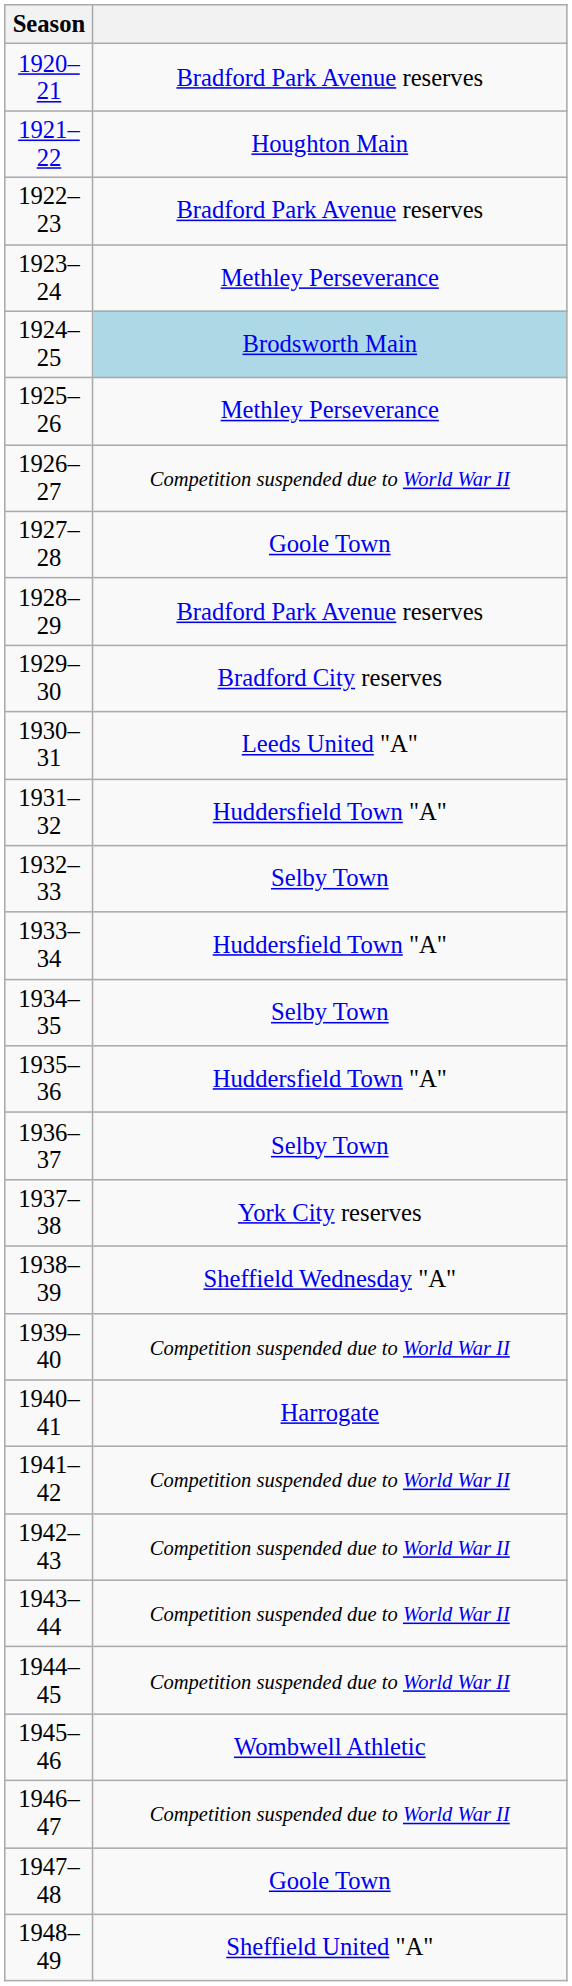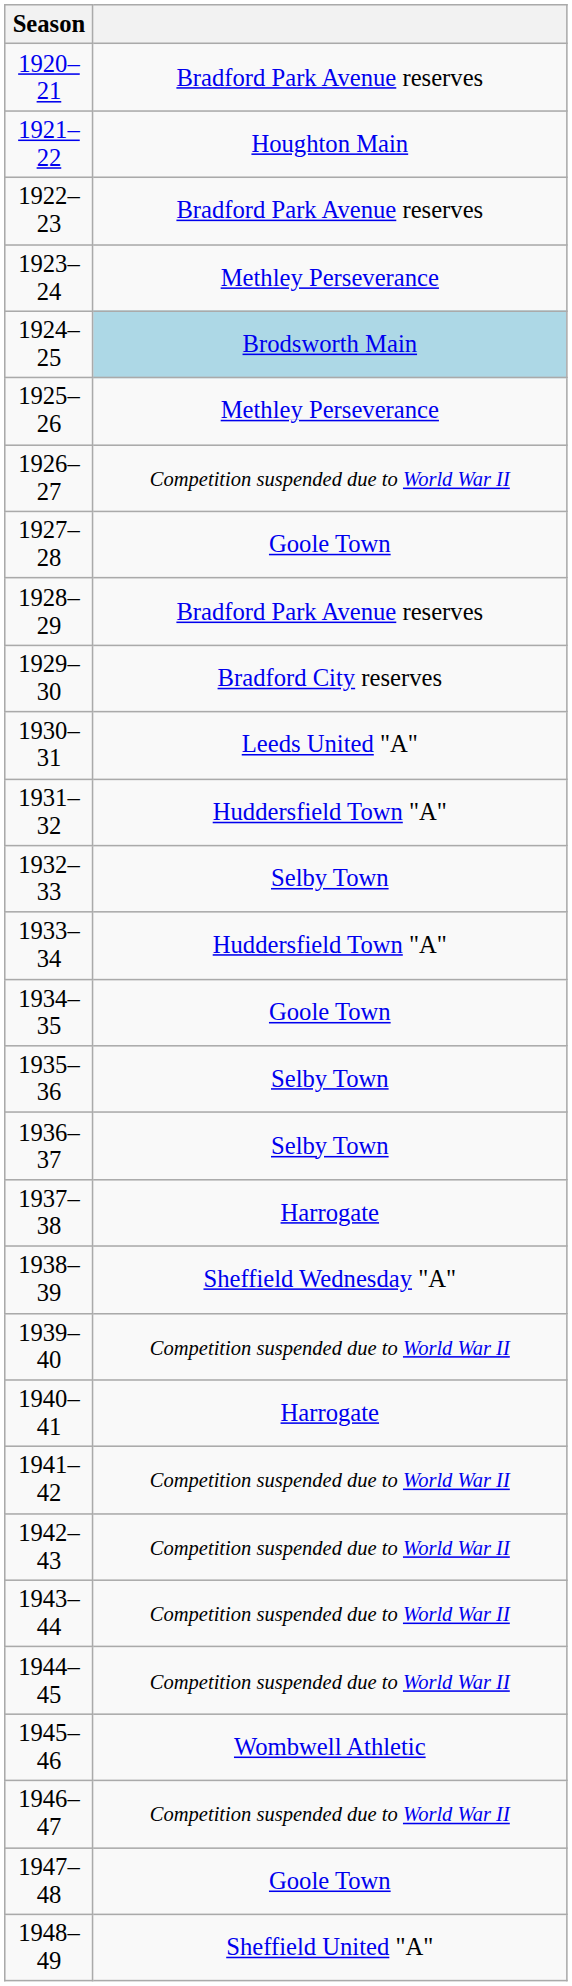 <table class="wikitable" style="text-align: center">
 <tr>
 <th width=50>Season</th>
 <th width=300></th>
 </tr>
 <tr>
 <td><a href='#'>1920–21</a></td>
 <td><a href='#'>Bradford Park Avenue</a> reserves</td>
 </tr>
 <tr>
 <td><a href='#'>1921–22</a></td>
 <td><a href='#'>Houghton Main</a></td>
 </tr>
 <tr>
 <td>1922–23</td>
 <td><a href='#'>Bradford Park Avenue</a> reserves</td>
 </tr>
 <tr>
 <td>1923–24</td>
 <td><a href='#'>Methley Perseverance</a></td>
 </tr>
 <tr>
 <td>1924–25</td>
 <td style="background: lightblue;"><a href='#'>Brodsworth Main</a></td>
 </tr>
 <tr>
 <td>1925–26</td>
 <td><a href='#'>Methley Perseverance</a></td>
 </tr>
 <tr>
 <td>1926–27</td>
 <td><small><em>Competition suspended due to <a href='#'>World War II</a></em></small></td>
 </tr>
 <tr>
 <td>1927–28</td>
 <td><a href='#'>Goole Town</a></td>
 </tr>
 <tr>
 <td>1928–29</td>
 <td><a href='#'>Bradford Park Avenue</a> reserves</td>
 </tr>
 <tr>
 <td>1929–30</td>
 <td><a href='#'>Bradford City</a> reserves</td>
 </tr>
 <tr>
 <td>1930–31</td>
 <td><a href='#'>Leeds United</a> "A"</td>
 </tr>
 <tr>
 <td>1931–32</td>
 <td><a href='#'>Huddersfield Town</a> "A"</td>
 </tr>
 <tr>
 <td>1932–33</td>
 <td><a href='#'>Selby Town</a></td>
 </tr>
 <tr>
 <td>1933–34</td>
 <td><a href='#'>Huddersfield Town</a> "A"</td>
 </tr>
 <tr>
 <td>1934–35</td>
-<td><a href='#'>Selby Town</a></td>
+<td><a href='#'>Goole Town</a></td>
 </tr>
 <tr>
 <td>1935–36</td>
-<td><a href='#'>Huddersfield Town</a> "A"</td>
+<td><a href='#'>Selby Town</a></td>
 </tr>
 <tr>
 <td>1936–37</td>
 <td><a href='#'>Selby Town</a></td>
 </tr>
 <tr>
 <td>1937–38</td>
-<td><a href='#'>York City</a> reserves</td>
+<td><a href='#'>Harrogate</a></td>
 </tr>
 <tr>
 <td>1938–39</td>
 <td><a href='#'>Sheffield Wednesday</a> "A"</td>
 </tr>
 <tr>
 <td>1939–40</td>
 <td><small><em>Competition suspended due to <a href='#'>World War II</a></em></small></td>
 </tr>
 <tr>
 <td>1940–41</td>
 <td><a href='#'>Harrogate</a></td>
 </tr>
 <tr>
 <td>1941–42</td>
 <td><small><em>Competition suspended due to <a href='#'>World War II</a></em></small></td>
 </tr>
 <tr>
 <td>1942–43</td>
 <td><small><em>Competition suspended due to <a href='#'>World War II</a></em></small></td>
 </tr>
 <tr>
 <td>1943–44</td>
 <td><small><em>Competition suspended due to <a href='#'>World War II</a></em></small></td>
 </tr>
 <tr>
 <td>1944–45</td>
 <td><small><em>Competition suspended due to <a href='#'>World War II</a></em></small></td>
 </tr>
 <tr>
 <td>1945–46</td>
 <td><a href='#'>Wombwell Athletic</a></td>
 </tr>
 <tr>
 <td>1946–47</td>
 <td><small><em>Competition suspended due to <a href='#'>World War II</a></em></small></td>
 </tr>
 <tr>
 <td>1947–48</td>
 <td><a href='#'>Goole Town</a></td>
 </tr>
 <tr>
 <td>1948–49</td>
 <td><a href='#'>Sheffield United</a> "A"</td>
 </tr>
 </table>
